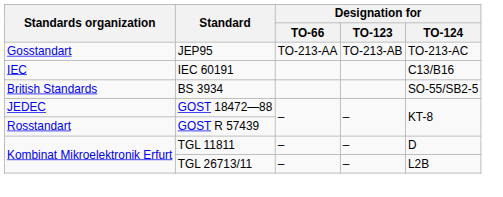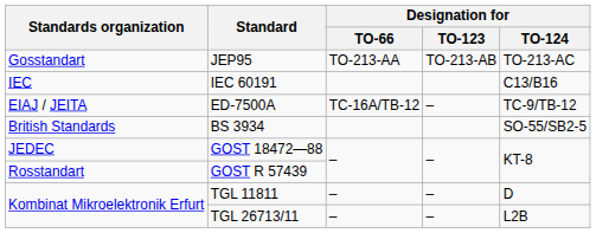 <table class="wikitable sortable">
 <tr>
 <th rowspan=2>Standards organization</th>
 <th rowspan=2>Standard</th>
 <th colspan=3>Designation for</th>
 </tr>
 <tr>
 <th>TO-66</th>
 <th>TO-123</th>
 <th>TO-124</th>
 </tr>
 <tr>
 <td><a href='#'>Gosstandart</a></td>
 <td>JEP95</td>
 <td>TO-213-AA</td>
 <td>TO-213-AB</td>
 <td>TO-213-AC</td>
 </tr>
 <tr>
 <td><a href='#'>IEC</a></td>
 <td>IEC 60191</td>
 <td></td>
 <td></td>
 <td>C13/B16</td>
+</tr>
+<tr>
+<td><a href='#'>EIAJ</a> / <a href='#'>JEITA</a></td>
+<td>ED-7500A</td>
+<td>TC-16A/TB-12</td>
+<td>–</td>
+<td>TC-9/TB-12</td>
 </tr>
 <tr>
 <td><a href='#'>British Standards</a></td>
 <td>BS 3934</td>
 <td></td>
 <td></td>
 <td>SO-55/SB2-5</td>
 </tr>
 <tr>
 <td><a href='#'>JEDEC</a></td>
 <td><a href='#'>GOST</a> 18472—88</td>
 <td rowspan=2>–</td>
 <td rowspan=2>–</td>
 <td rowspan=2>KT-8</td>
 </tr>
 <tr>
 <td><a href='#'>Rosstandart</a></td>
 <td><a href='#'>GOST</a> R 57439</td>
 </tr>
 <tr>
 <td rowspan=2><a href='#'>Kombinat Mikroelektronik Erfurt</a></td>
 <td>TGL 11811</td>
 <td>–</td>
 <td>–</td>
 <td>D</td>
 </tr>
 <tr>
 <td>TGL 26713/11</td>
 <td>–</td>
 <td>–</td>
 <td>L2B</td>
 </tr>
 </table>
